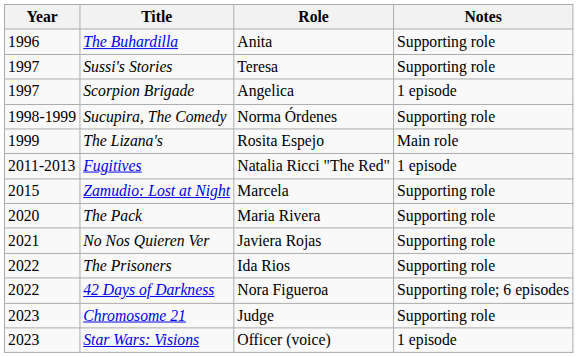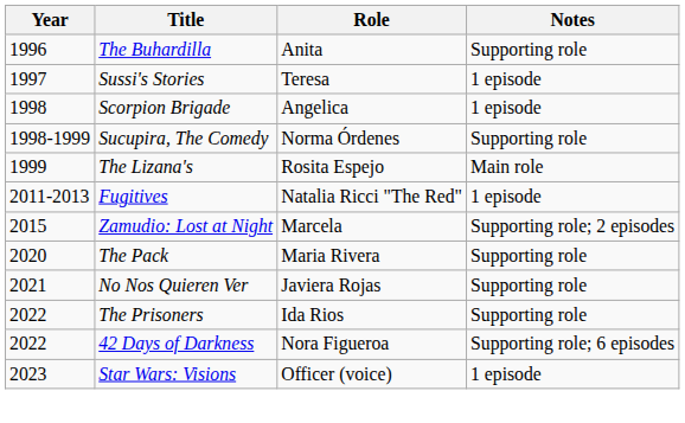 <table class="wikitable sortable">
 <tr>
 <th>Year</th>
 <th>Title</th>
 <th>Role</th>
 <th>Notes</th>
 </tr>
 <tr>
 <td>1996</td>
 <td><em><a href='#'>The Buhardilla</a></em></td>
 <td>Anita</td>
 <td>Supporting role</td>
 </tr>
 <tr>
 <td>1997</td>
 <td><em>Sussi's Stories</em></td>
 <td>Teresa</td>
-<td>Supporting role</td>
+<td>1 episode</td>
 </tr>
 <tr>
-<td>1997</td>
+<td>1998</td>
 <td><em>Scorpion Brigade</em></td>
 <td>Angelica</td>
 <td>1 episode</td>
 </tr>
 <tr>
 <td>1998-1999</td>
 <td><em>Sucupira, The Comedy</em></td>
 <td>Norma Órdenes</td>
 <td>Supporting role</td>
 </tr>
 <tr>
 <td>1999</td>
 <td><em>The Lizana's</em></td>
 <td>Rosita Espejo</td>
 <td>Main role</td>
 </tr>
 <tr>
 <td>2011-2013</td>
 <td><em><a href='#'>Fugitives</a></em></td>
 <td>Natalia Ricci "The Red"</td>
 <td>1 episode</td>
 </tr>
 <tr>
 <td>2015</td>
 <td><em><a href='#'>Zamudio: Lost at Night</a></em></td>
 <td>Marcela</td>
-<td>Supporting role</td>
+<td>Supporting role; 2 episodes</td>
 </tr>
 <tr>
 <td>2020</td>
 <td><em>The Pack</em></td>
 <td>Maria Rivera</td>
 <td>Supporting role</td>
 </tr>
 <tr>
 <td>2021</td>
 <td><em>No Nos Quieren Ver</em></td>
 <td>Javiera Rojas</td>
 <td>Supporting role</td>
 </tr>
 <tr>
 <td>2022</td>
 <td><em>The Prisoners</em></td>
 <td>Ida Rios</td>
 <td>Supporting role</td>
 </tr>
 <tr>
 <td>2022</td>
 <td><em><a href='#'>42 Days of Darkness</a></em></td>
 <td>Nora Figueroa</td>
 <td>Supporting role; 6 episodes</td>
 </tr>
 <tr>
 <td>2023</td>
-<td><a href='#'><em>Chromosome 21</em></a></td>
-<td>Judge</td>
-<td>Supporting role</td>
-</tr>
-<tr>
-<td>2023</td>
 <td><em><a href='#'>Star Wars: Visions</a></em></td>
 <td>Officer (voice)</td>
 <td>1 episode</td>
 </tr>
 </table>
